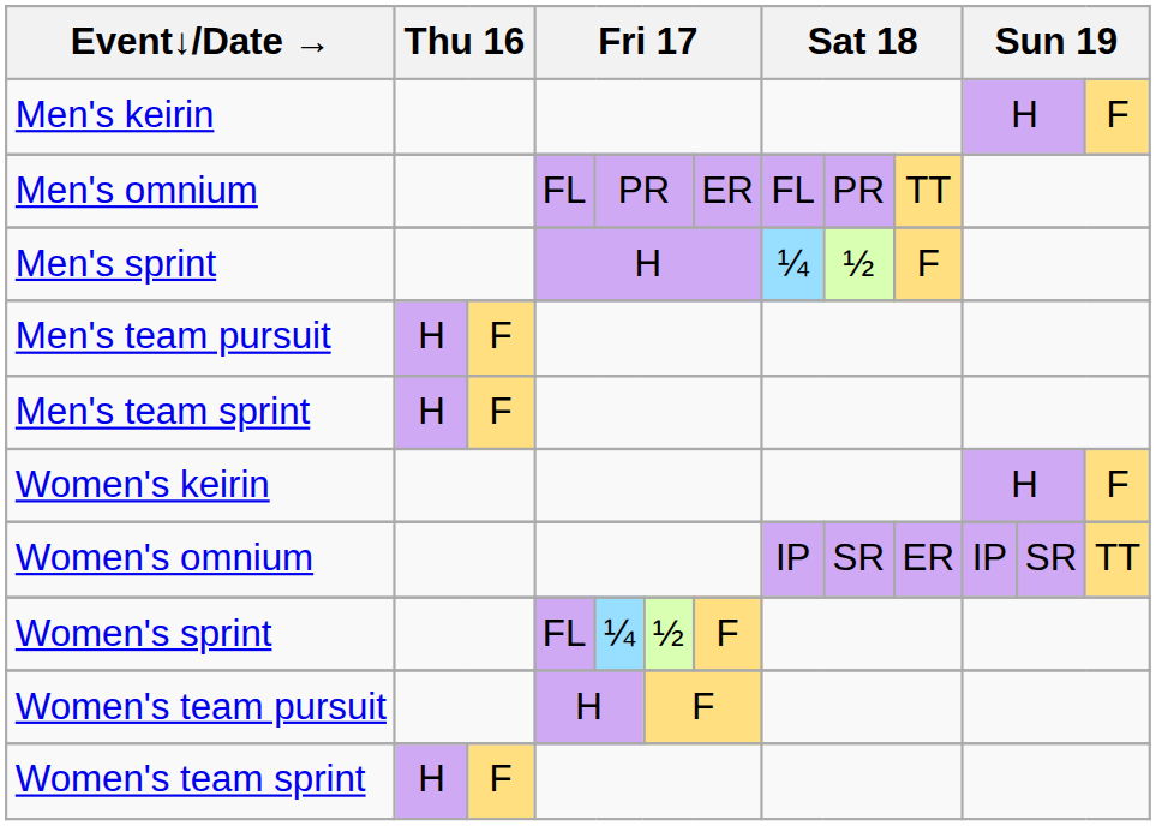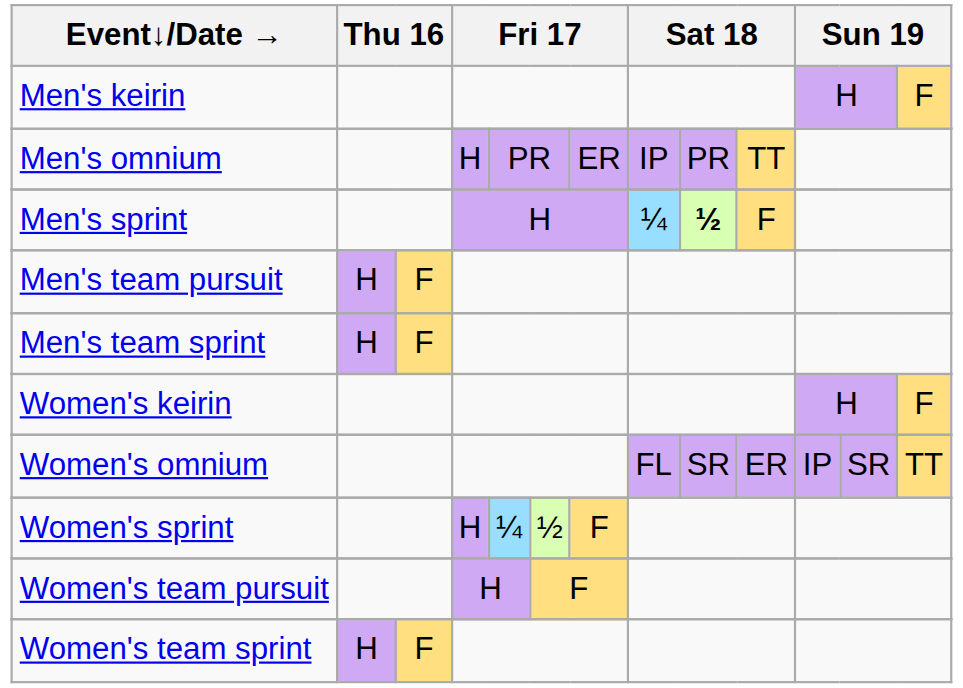 <table class="wikitable" style="margin:0.5em auto; font-size:90%; line-height:1.5em;">
 <tr style="text-align:center;">
 <th>Event↓/Date →</th>
 <th colspan="2">Thu 16</th>
 <th colspan="4">Fri 17</th>
 <th colspan="3">Sat 18</th>
 <th colspan="3">Sun 19</th>
 </tr>
 <tr style="text-align:center;">
 <td style="text-align:left;"><a href='#'>Men's keirin</a></td>
 <td colspan="2"></td>
 <td colspan="4"></td>
 <td colspan="3"></td>
 <td colspan="2" style="background-color:#D0A9F5;">H</td>
 <td colspan="2" style="background-color:#FFDF80;">F</td>
 </tr>
 <tr>
 </tr>
 <tr style="text-align:center;">
 <td style="text-align:left;"><a href='#'>Men's omnium</a></td>
 <td colspan="2"></td>
-<td style="background-color:#D0A9F5;">FL</td>
+<td style="background-color:#D0A9F5;">H</td>
 <td colspan="2" style="background-color:#D0A9F5">PR</td>
 <td style="background-color:#D0A9F5;">ER</td>
-<td style="background-color:#D0A9F5;">FL</td>
+<td style="background-color:#D0A9F5;">IP</td>
 <td style="background-color:#D0A9F5;">PR</td>
 <td style="background-color:#FFDF80;">TT</td>
 <td colspan="3"></td>
 </tr>
 <tr>
 </tr>
 <tr style="text-align:center;">
 <td style="text-align:left;"><a href='#'>Men's sprint</a></td>
 <td colspan="2"></td>
 <td colspan="4" style="background-color:#D0A9F5;">H</td>
 <td style="background-color:#97DEFF;">¼</td>
-<td style="background-color:#D9FFB2;">½</td>
+<td style="background-color:#D9FFB2;"><strong>½</strong></td>
 <td style="background-color:#FFDF80;">F</td>
 <td colspan="3"></td>
 </tr>
 <tr>
 </tr>
 <tr style="text-align:center;">
 <td style="text-align:left;"><a href='#'>Men's team pursuit</a></td>
 <td style="background-color:#D0A9F5;">H</td>
 <td style="background-color:#FFDF80;">F</td>
 <td colspan="4"></td>
 <td colspan="3"></td>
 <td colspan="3"></td>
 </tr>
 <tr>
 </tr>
 <tr style="text-align:center;">
 <td style="text-align:left;"><a href='#'>Men's team sprint</a></td>
 <td style="background-color:#D0A9F5;">H</td>
 <td style="background-color:#FFDF80;">F</td>
 <td colspan="4"></td>
 <td colspan="3"></td>
 <td colspan="3"></td>
 </tr>
 <tr>
 </tr>
 <tr style="text-align:center;">
 <td style="text-align:left;"><a href='#'>Women's keirin</a></td>
 <td colspan="2"></td>
 <td colspan="4"></td>
 <td colspan="3"></td>
 <td colspan="2" style="background-color:#D0A9F5;">H</td>
 <td colspan="2" style="background-color:#FFDF80;">F</td>
 </tr>
 <tr>
 </tr>
 <tr style="text-align:center;">
 <td style="text-align:left;"><a href='#'>Women's omnium</a></td>
 <td colspan="2"></td>
 <td colspan="4"></td>
-<td style="background-color:#D0A9F5;">IP</td>
+<td style="background-color:#D0A9F5;">FL</td>
 <td style="background-color:#D0A9F5;">SR</td>
 <td style="background-color:#D0A9F5;">ER</td>
 <td style="background-color:#D0A9F5;">IP</td>
 <td style="background-color:#D0A9F5;">SR</td>
 <td style="background-color:#FFDF80;">TT</td>
 </tr>
 <tr>
 </tr>
 <tr style="text-align:center;">
 <td style="text-align:left;"><a href='#'>Women's sprint</a></td>
 <td colspan="2"></td>
-<td style="background-color:#D0A9F5;">FL</td>
+<td style="background-color:#D0A9F5;">H</td>
 <td style="background-color:#97DEFF;">¼</td>
 <td style="background-color:#D9FFB2;">½</td>
 <td style="background-color:#FFDF80;">F</td>
 <td colspan="3"></td>
 <td colspan="3"></td>
 </tr>
 <tr>
 </tr>
 <tr style="text-align:center;">
 <td style="text-align:left;"><a href='#'>Women's team pursuit</a></td>
 <td colspan="2"></td>
 <td colspan="2" style="background-color:#D0A9F5;">H</td>
 <td colspan="2" style="background-color:#FFDF80;">F</td>
 <td colspan="3"></td>
 <td colspan="3"></td>
 </tr>
 <tr>
 </tr>
 <tr style="text-align:center;">
 <td style="text-align:left;"><a href='#'>Women's team sprint</a></td>
 <td style="background-color:#D0A9F5;">H</td>
 <td style="background-color:#FFDF80;">F</td>
 <td colspan="4"></td>
 <td colspan="3"></td>
 <td colspan="3"></td>
 </tr>
 </table>
